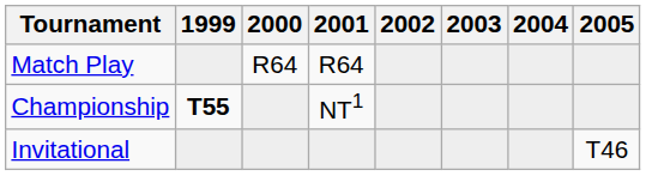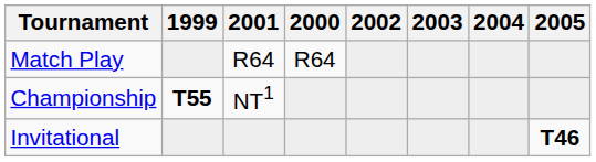 <table class="wikitable" style="text-align:center;">
 <tr>
 <th>Tournament</th>
 <th>1999</th>
+<th>2001</th>
 <th>2000</th>
-<th>2001</th>
 <th>2002</th>
 <th>2003</th>
 <th>2004</th>
 <th>2005</th>
 </tr>
 <tr>
 <td align="left"><a href='#'>Match Play</a></td>
 <td style="background:#eeeeee;"></td>
 <td>R64</td>
 <td>R64</td>
 <td style="background:#eeeeee;"></td>
 <td style="background:#eeeeee;"></td>
 <td style="background:#eeeeee;"></td>
 <td style="background:#eeeeee;"></td>
 </tr>
 <tr>
 <td align="left"><a href='#'>Championship</a></td>
 <td><strong>T55</strong></td>
+<td>NT<sup>1</sup></td>
 <td style="background:#eeeeee;"></td>
-<td>NT<sup>1</sup></td>
 <td style="background:#eeeeee;"></td>
 <td style="background:#eeeeee;"></td>
 <td style="background:#eeeeee;"></td>
 <td style="background:#eeeeee;"></td>
 </tr>
 <tr>
 <td align="left"><a href='#'>Invitational</a></td>
 <td style="background:#eeeeee;"></td>
 <td style="background:#eeeeee;"></td>
 <td style="background:#eeeeee;"></td>
 <td style="background:#eeeeee;"></td>
 <td style="background:#eeeeee;"></td>
 <td style="background:#eeeeee;"></td>
-<td>T46</td>
+<td><strong>T46</strong></td>
 </tr>
 </table>
